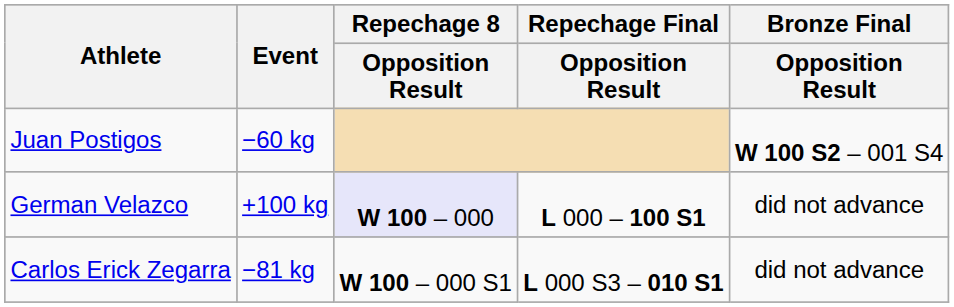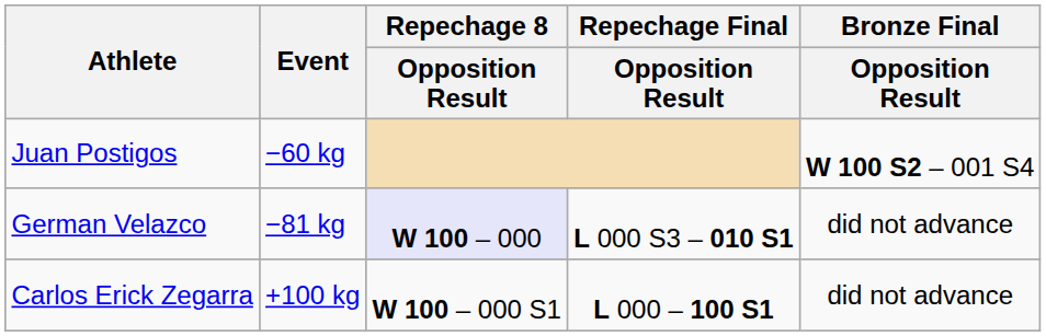 <table class="wikitable" style="font-size:90%">
 <tr>
 <th rowspan="2">Athlete</th>
 <th rowspan="2">Event</th>
 <th>Repechage 8</th>
 <th>Repechage Final</th>
 <th>Bronze Final</th>
 </tr>
 <tr>
 <th>Opposition<br>Result</th>
 <th>Opposition<br>Result</th>
 <th>Opposition<br>Result</th>
 </tr>
 <tr>
 <td><a href='#'>Juan Postigos</a></td>
 <td><a href='#'>−60 kg</a></td>
 <td align="center" bgcolor=wheat colspan=2></td>
 <td align=center><br><strong>W</strong> <strong>100 S2</strong> – 001 S4<br></td>
 </tr>
 <tr>
 <td><a href='#'>German Velazco</a></td>
-<td><a href='#'>+100 kg</a></td>
+<td><a href='#'>−81 kg</a></td>
 <td align=center style="background: lavender;"><br><strong>W</strong> <strong>100</strong> – 000</td>
-<td align=center><br><strong>L</strong> 000 – <strong>100 S1</strong></td>
+<td align=center><br><strong>L</strong> 000 S3 – <strong>010 S1</strong></td>
 <td align=center colspan="5">did not advance</td>
 </tr>
 <tr>
 <td><a href='#'>Carlos Erick Zegarra</a></td>
-<td><a href='#'>−81 kg</a></td>
+<td><a href='#'>+100 kg</a></td>
 <td align=center><br><strong>W</strong> <strong>100</strong> – 000 S1</td>
-<td align=center><br><strong>L</strong> 000 S3 – <strong>010 S1</strong></td>
+<td align=center><br><strong>L</strong> 000 – <strong>100 S1</strong></td>
 <td align=center colspan="5">did not advance</td>
 </tr>
 </table>
